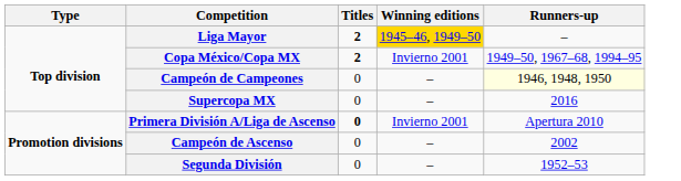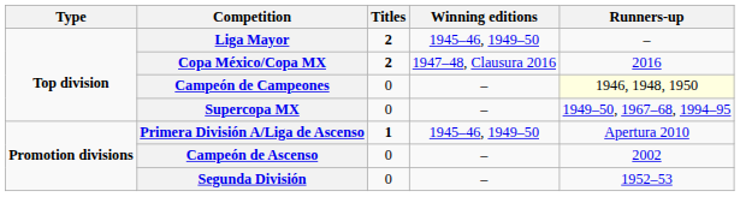 <table class="wikitable" style="text-align: center;">
 <tr>
 <th>Type</th>
 <th>Competition</th>
 <th>Titles</th>
 <th>Winning editions</th>
 <th>Runners-up</th>
 </tr>
 <tr>
 <td rowspan="4"><br><strong>Top division</strong></td>
 <th scope=col><a href='#'>Liga Mayor</a></th>
 <td><strong>2</strong></td>
-<td style="background: gold;"><a href='#'>1945–46</a>, <a href='#'>1949–50</a></td>
+<td><a href='#'>1945–46</a>, <a href='#'>1949–50</a></td>
 <td>–</td>
 </tr>
 <tr>
 <th scope=col><a href='#'>Copa México/Copa MX</a></th>
 <td><strong>2</strong></td>
-<td><a href='#'>Invierno 2001</a></td>
-<td><a href='#'>1949–50</a>, <a href='#'>1967–68</a>, <a href='#'>1994–95</a></td>
+<td><a href='#'>1947–48</a>, <a href='#'>Clausura 2016</a></td>
+<td><a href='#'>2016</a></td>
 </tr>
 <tr>
 <th scope=col><a href='#'>Campeón de Campeones</a></th>
 <td>0</td>
 <td>–</td>
 <td style="background: lightyellow;">1946, 1948, 1950</td>
 </tr>
 <tr>
 <th scope=col><a href='#'>Supercopa MX</a></th>
 <td>0</td>
 <td>–</td>
-<td><a href='#'>2016</a></td>
+<td><a href='#'>1949–50</a>, <a href='#'>1967–68</a>, <a href='#'>1994–95</a></td>
 </tr>
 <tr>
 <td rowspan="3"><strong>Promotion divisions</strong></td>
 <th scope=col><a href='#'>Primera División A/Liga de Ascenso</a></th>
-<td><strong>0</strong></td>
-<td><a href='#'>Invierno 2001</a></td>
+<td><strong>1</strong></td>
+<td><a href='#'>1945–46</a>, <a href='#'>1949–50</a></td>
 <td><a href='#'>Apertura 2010</a></td>
 </tr>
 <tr>
 <th scope=col><a href='#'>Campeón de Ascenso</a></th>
 <td>0</td>
 <td>–</td>
 <td><a href='#'>2002</a></td>
 </tr>
 <tr>
 <th scope=col><a href='#'>Segunda División</a></th>
 <td>0</td>
 <td>–</td>
 <td><a href='#'>1952–53</a></td>
 </tr>
 </table>
